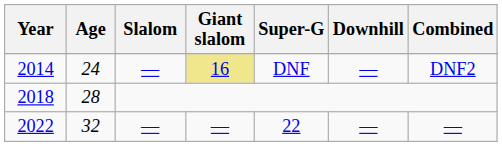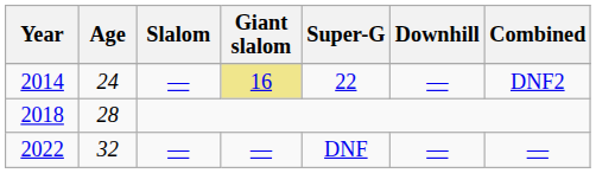 <table class=wikitable style="text-align:center">
 <tr>
 <th>  Year  </th>
 <th> Age </th>
 <th> Slalom </th>
 <th> Giant <br> slalom </th>
 <th>Super-G</th>
 <th>Downhill</th>
 <th>Combined</th>
 </tr>
 <tr>
 </tr>
 <tr>
 <td><a href='#'>2014</a></td>
 <td><em>24</em></td>
 <td><a href='#'>—</a></td>
 <td style="background: khaki;"><a href='#'>16</a></td>
-<td><a href='#'>DNF</a></td>
+<td><a href='#'>22</a></td>
 <td><a href='#'>—</a></td>
 <td><a href='#'>DNF2</a></td>
 </tr>
 <tr>
 <td><a href='#'>2018</a></td>
 <td><em>28</em></td>
 <td colspan=5><em></em></td>
 </tr>
 <tr>
 <td><a href='#'>2022</a></td>
 <td><em>32</em></td>
 <td><a href='#'>—</a></td>
 <td><a href='#'>—</a></td>
-<td><a href='#'>22</a></td>
+<td><a href='#'>DNF</a></td>
 <td><a href='#'>—</a></td>
 <td><a href='#'>—</a></td>
 </tr>
 </table>
